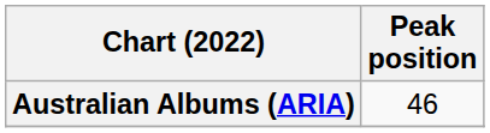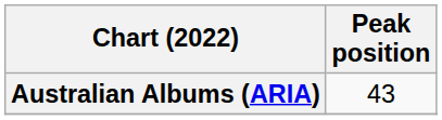 <table class="wikitable sortable plainrowheaders" style="text-align:center">
 <tr>
 <th scope="col">Chart (2022)</th>
 <th scope="col">Peak<br>position</th>
 </tr>
 <tr>
 <th scope="row">Australian Albums (<a href='#'>ARIA</a>)</th>
-<td>46</td>
+<td>43</td>
 </tr>
 <tr>
 </tr>
 <tr>
 </tr>
 <tr>
 </tr>
 <tr>
 </tr>
 <tr>
 </tr>
 <tr>
 </tr>
 <tr>
 </tr>
 <tr>
 </tr>
 <tr>
 </tr>
 <tr>
 </tr>
 <tr>
 </tr>
 <tr>
 </tr>
 <tr>
 </tr>
 <tr>
 </tr>
 <tr>
 </tr>
 <tr>
 </tr>
 </table>
